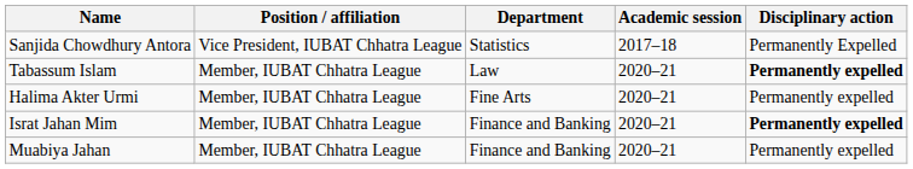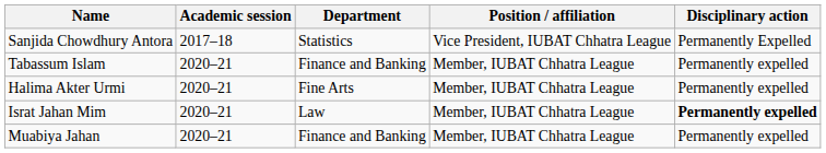 <table class="wikitable">
 <tr>
 <th>Name</th>
+<th>Academic session</th>
+<th>Department</th>
 <th>Position / affiliation</th>
-<th>Department</th>
-<th>Academic session</th>
 <th>Disciplinary action</th>
 </tr>
 <tr>
 <td>Sanjida Chowdhury Antora</td>
+<td>2017–18</td>
+<td>Statistics</td>
 <td>Vice President, IUBAT Chhatra League</td>
-<td>Statistics</td>
-<td>2017–18</td>
 <td>Permanently Expelled</td>
 </tr>
 <tr>
 <td>Tabassum Islam</td>
+<td>2020–21</td>
+<td>Finance and Banking</td>
 <td>Member, IUBAT Chhatra League</td>
-<td>Law</td>
-<td>2020–21</td>
-<td><strong>Permanently expelled</strong></td>
+<td>Permanently expelled</td>
 </tr>
 <tr>
 <td>Halima Akter Urmi</td>
+<td>2020–21</td>
+<td>Fine Arts</td>
 <td>Member, IUBAT Chhatra League</td>
-<td>Fine Arts</td>
-<td>2020–21</td>
 <td>Permanently expelled</td>
 </tr>
 <tr>
 <td>Israt Jahan Mim</td>
+<td>2020–21</td>
+<td>Law</td>
 <td>Member, IUBAT Chhatra League</td>
-<td>Finance and Banking</td>
-<td>2020–21</td>
 <td><strong>Permanently expelled</strong></td>
 </tr>
 <tr>
 <td>Muabiya Jahan</td>
+<td>2020–21</td>
+<td>Finance and Banking</td>
 <td>Member, IUBAT Chhatra League</td>
-<td>Finance and Banking</td>
-<td>2020–21</td>
 <td>Permanently expelled</td>
 </tr>
 </table>
